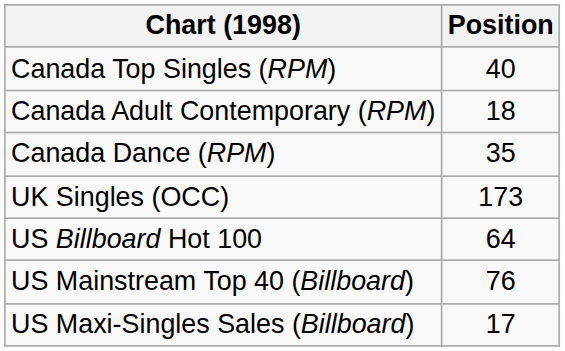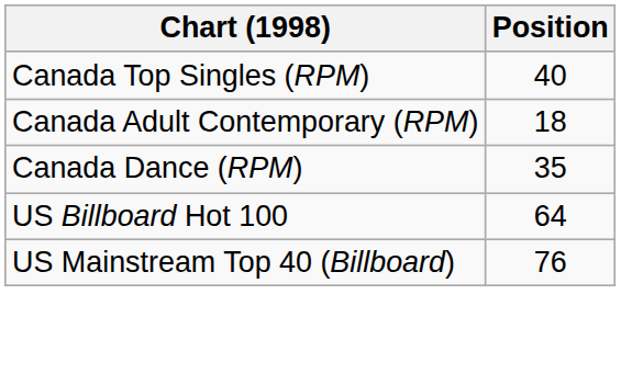 <table class="wikitable sortable">
 <tr>
 <th>Chart (1998)</th>
 <th>Position</th>
 </tr>
 <tr>
 <td>Canada Top Singles (<em>RPM</em>)</td>
 <td align="center">40</td>
 </tr>
 <tr>
 <td>Canada Adult Contemporary (<em>RPM</em>)</td>
 <td align="center">18</td>
 </tr>
 <tr>
 <td>Canada Dance (<em>RPM</em>)</td>
 <td align="center">35</td>
 </tr>
 <tr>
-<td>UK Singles (OCC)</td>
-<td align="center">173</td>
-</tr>
-<tr>
 <td>US <em>Billboard</em> Hot 100</td>
 <td align="center">64</td>
 </tr>
 <tr>
 <td>US Mainstream Top 40 (<em>Billboard</em>)</td>
 <td align="center">76</td>
 </tr>
-<tr>
-<td>US Maxi-Singles Sales (<em>Billboard</em>)</td>
-<td align="center">17</td>
-</tr>
 </table>
